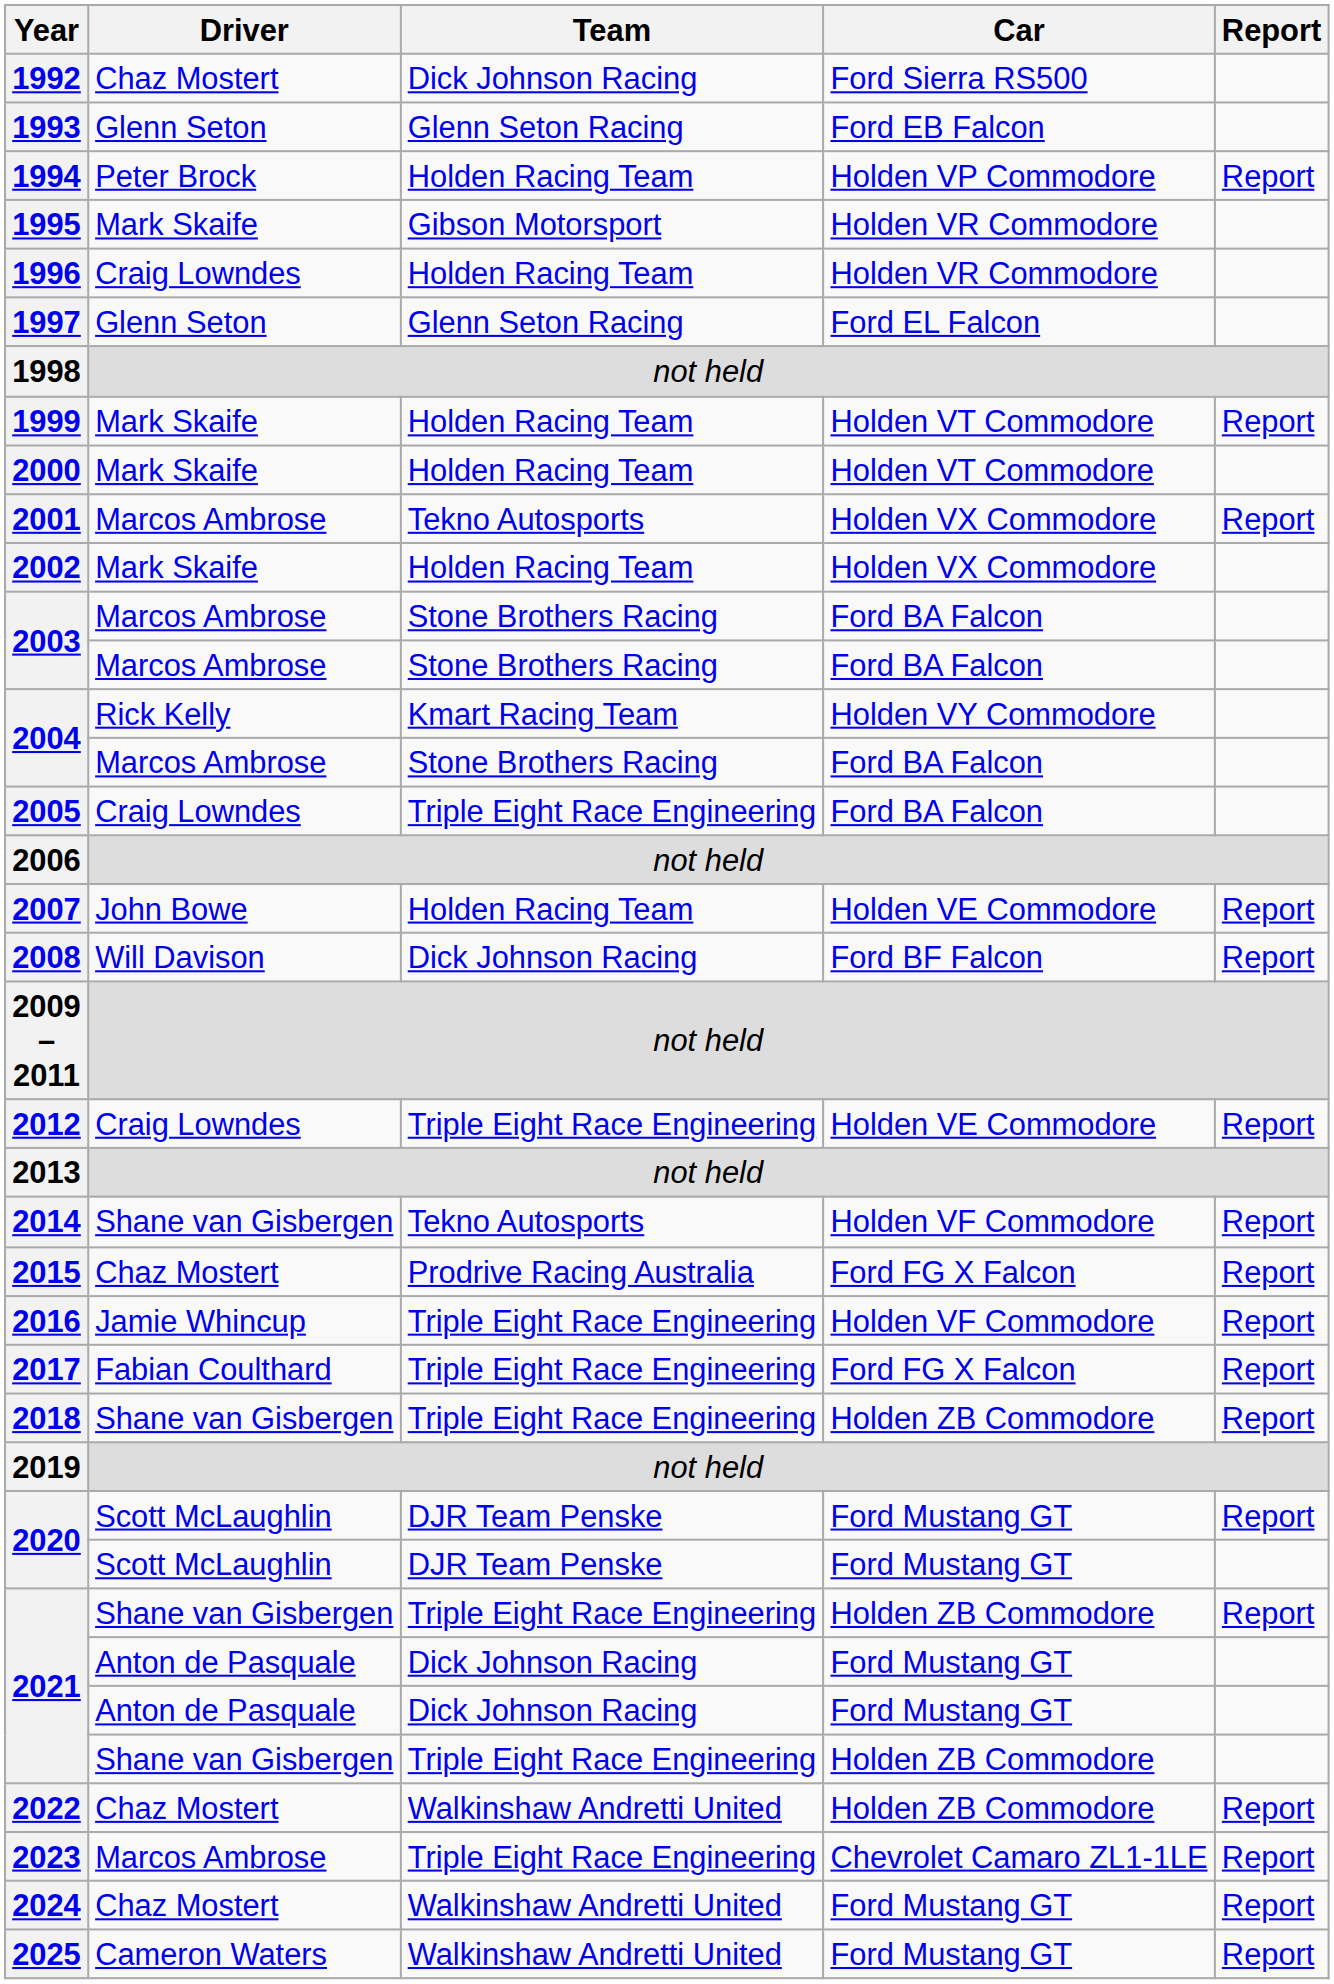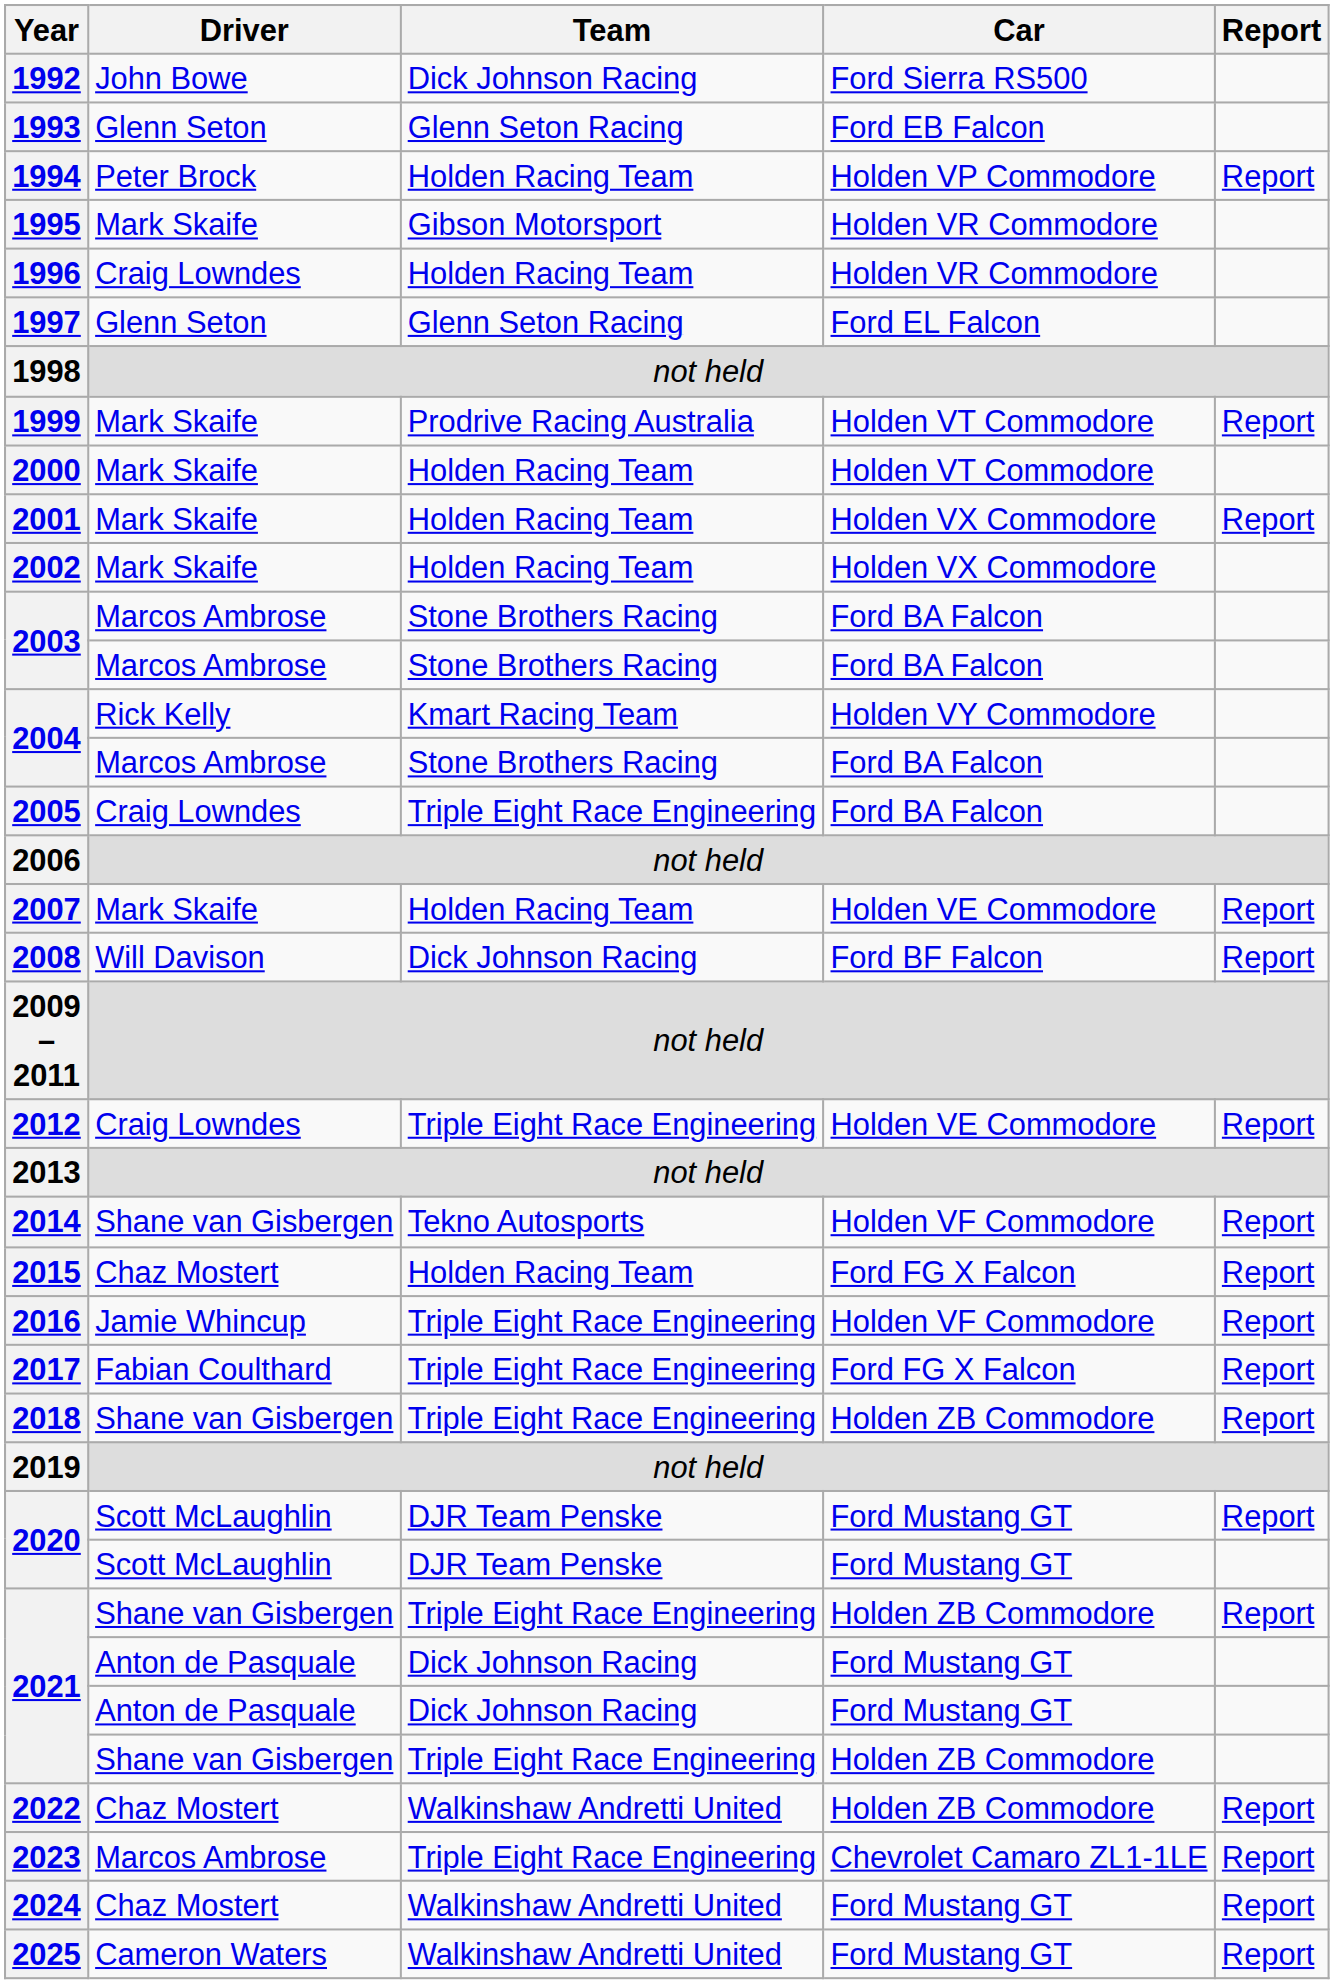 <table class="wikitable" style="font-size: 95%;">
 <tr>
 <th>Year</th>
 <th>Driver</th>
 <th>Team</th>
 <th>Car</th>
 <th>Report</th>
 </tr>
 <tr>
 <th><a href='#'>1992</a></th>
-<td> <a href='#'>Chaz Mostert</a></td>
+<td> <a href='#'>John Bowe</a></td>
 <td><a href='#'>Dick Johnson Racing</a></td>
 <td><a href='#'>Ford Sierra RS500</a></td>
 <td></td>
 </tr>
 <tr>
 <th><a href='#'>1993</a></th>
 <td> <a href='#'>Glenn Seton</a></td>
 <td><a href='#'>Glenn Seton Racing</a></td>
 <td><a href='#'>Ford EB Falcon</a></td>
 <td></td>
 </tr>
 <tr>
 <th><a href='#'>1994</a></th>
 <td> <a href='#'>Peter Brock</a></td>
 <td><a href='#'>Holden Racing Team</a></td>
 <td><a href='#'>Holden VP Commodore</a></td>
 <td><a href='#'>Report</a></td>
 </tr>
 <tr>
 <th><a href='#'>1995</a></th>
 <td> <a href='#'>Mark Skaife</a></td>
 <td><a href='#'>Gibson Motorsport</a></td>
 <td><a href='#'>Holden VR Commodore</a></td>
 <td></td>
 </tr>
 <tr>
 <th><a href='#'>1996</a></th>
 <td> <a href='#'>Craig Lowndes</a></td>
 <td><a href='#'>Holden Racing Team</a></td>
 <td><a href='#'>Holden VR Commodore</a></td>
 <td></td>
 </tr>
 <tr>
 <th><a href='#'>1997</a></th>
 <td> <a href='#'>Glenn Seton</a></td>
 <td><a href='#'>Glenn Seton Racing</a></td>
 <td><a href='#'>Ford EL Falcon</a></td>
 <td></td>
 </tr>
 <tr style="background: #dddddd">
 <th>1998</th>
 <td align="center" colspan="4"><em>not held</em></td>
 </tr>
 <tr>
 <th><a href='#'>1999</a></th>
 <td> <a href='#'>Mark Skaife</a></td>
-<td><a href='#'>Holden Racing Team</a></td>
+<td><a href='#'>Prodrive Racing Australia</a></td>
 <td><a href='#'>Holden VT Commodore</a></td>
 <td><a href='#'>Report</a></td>
 </tr>
 <tr>
 <th><a href='#'>2000</a></th>
 <td> <a href='#'>Mark Skaife</a></td>
 <td><a href='#'>Holden Racing Team</a></td>
 <td><a href='#'>Holden VT Commodore</a></td>
 <td></td>
 </tr>
 <tr>
 <th><a href='#'>2001</a></th>
-<td> <a href='#'>Marcos Ambrose</a></td>
-<td><a href='#'>Tekno Autosports</a></td>
+<td> <a href='#'>Mark Skaife</a></td>
+<td><a href='#'>Holden Racing Team</a></td>
 <td><a href='#'>Holden VX Commodore</a></td>
 <td><a href='#'>Report</a></td>
 </tr>
 <tr>
 <th><a href='#'>2002</a></th>
 <td> <a href='#'>Mark Skaife</a></td>
 <td><a href='#'>Holden Racing Team</a></td>
 <td><a href='#'>Holden VX Commodore</a></td>
 <td></td>
 </tr>
 <tr>
 <th rowspan=2><a href='#'>2003</a></th>
 <td> <a href='#'>Marcos Ambrose</a></td>
 <td><a href='#'>Stone Brothers Racing</a></td>
 <td><a href='#'>Ford BA Falcon</a></td>
 <td></td>
 </tr>
 <tr>
 <td> <a href='#'>Marcos Ambrose</a></td>
 <td><a href='#'>Stone Brothers Racing</a></td>
 <td><a href='#'>Ford BA Falcon</a></td>
 <td></td>
 </tr>
 <tr>
 <th rowspan=2><a href='#'>2004</a></th>
 <td> <a href='#'>Rick Kelly</a></td>
 <td><a href='#'>Kmart Racing Team</a></td>
 <td><a href='#'>Holden VY Commodore</a></td>
 <td></td>
 </tr>
 <tr>
 <td> <a href='#'>Marcos Ambrose</a></td>
 <td><a href='#'>Stone Brothers Racing</a></td>
 <td><a href='#'>Ford BA Falcon</a></td>
 <td></td>
 </tr>
 <tr>
 <th><a href='#'>2005</a></th>
 <td> <a href='#'>Craig Lowndes</a></td>
 <td><a href='#'>Triple Eight Race Engineering</a></td>
 <td><a href='#'>Ford BA Falcon</a></td>
 <td></td>
 </tr>
 <tr style="background: #dddddd">
 <th>2006</th>
 <td align="center" colspan="4"><em>not held</em></td>
 </tr>
 <tr>
 <th><a href='#'>2007</a></th>
-<td> <a href='#'>John Bowe</a></td>
+<td> <a href='#'>Mark Skaife</a></td>
 <td><a href='#'>Holden Racing Team</a></td>
 <td><a href='#'>Holden VE Commodore</a></td>
 <td><a href='#'>Report</a></td>
 </tr>
 <tr>
 <th><a href='#'>2008</a></th>
 <td> <a href='#'>Will Davison</a></td>
 <td><a href='#'>Dick Johnson Racing</a></td>
 <td><a href='#'>Ford BF Falcon</a></td>
 <td><a href='#'>Report</a></td>
 </tr>
 <tr style="background: #dddddd">
 <th>2009<br>–<br> 2011</th>
 <td align="center" colspan="4"><em>not held</em></td>
 </tr>
 <tr>
 <th><a href='#'>2012</a></th>
 <td> <a href='#'>Craig Lowndes</a></td>
 <td><a href='#'>Triple Eight Race Engineering</a></td>
 <td><a href='#'>Holden VE Commodore</a></td>
 <td><a href='#'>Report</a></td>
 </tr>
 <tr style="background: #dddddd">
 <th>2013</th>
 <td align="center" colspan="4"><em>not held</em></td>
 </tr>
 <tr>
 <th><a href='#'>2014</a></th>
 <td> <a href='#'>Shane van Gisbergen</a></td>
 <td><a href='#'>Tekno Autosports</a></td>
 <td><a href='#'>Holden VF Commodore</a></td>
 <td><a href='#'>Report</a></td>
 </tr>
 <tr>
 <th><a href='#'>2015</a></th>
 <td> <a href='#'>Chaz Mostert</a></td>
-<td><a href='#'>Prodrive Racing Australia</a></td>
+<td><a href='#'>Holden Racing Team</a></td>
 <td><a href='#'>Ford FG X Falcon</a></td>
 <td><a href='#'>Report</a></td>
 </tr>
 <tr>
 <th><a href='#'>2016</a></th>
 <td> <a href='#'>Jamie Whincup</a></td>
 <td><a href='#'>Triple Eight Race Engineering</a></td>
 <td><a href='#'>Holden VF Commodore</a></td>
 <td><a href='#'>Report</a></td>
 </tr>
 <tr>
 <th><a href='#'>2017</a></th>
 <td> <a href='#'>Fabian Coulthard</a></td>
 <td><a href='#'>Triple Eight Race Engineering</a></td>
 <td><a href='#'>Ford FG X Falcon</a></td>
 <td><a href='#'>Report</a></td>
 </tr>
 <tr>
 <th><a href='#'>2018</a></th>
 <td> <a href='#'>Shane van Gisbergen</a></td>
 <td><a href='#'>Triple Eight Race Engineering</a></td>
 <td><a href='#'>Holden ZB Commodore</a></td>
 <td><a href='#'>Report</a></td>
 </tr>
 <tr style="background: #dddddd">
 <th>2019</th>
 <td align="center" colspan="4"><em>not held</em></td>
 </tr>
 <tr>
 <th rowspan=2><a href='#'>2020</a></th>
 <td> <a href='#'>Scott McLaughlin</a></td>
 <td><a href='#'>DJR Team Penske</a></td>
 <td><a href='#'>Ford Mustang GT</a></td>
 <td><a href='#'>Report</a></td>
 </tr>
 <tr>
 <td> <a href='#'>Scott McLaughlin</a></td>
 <td><a href='#'>DJR Team Penske</a></td>
 <td><a href='#'>Ford Mustang GT</a></td>
 <td></td>
 </tr>
 <tr>
 <th rowspan=4><a href='#'>2021</a></th>
 <td> <a href='#'>Shane van Gisbergen</a></td>
 <td><a href='#'>Triple Eight Race Engineering</a></td>
 <td><a href='#'>Holden ZB Commodore</a></td>
 <td><a href='#'>Report</a></td>
 </tr>
 <tr>
 <td> <a href='#'>Anton de Pasquale</a></td>
 <td><a href='#'>Dick Johnson Racing</a></td>
 <td><a href='#'>Ford Mustang GT</a></td>
 <td></td>
 </tr>
 <tr>
 <td> <a href='#'>Anton de Pasquale</a></td>
 <td><a href='#'>Dick Johnson Racing</a></td>
 <td><a href='#'>Ford Mustang GT</a></td>
 <td></td>
 </tr>
 <tr>
 <td> <a href='#'>Shane van Gisbergen</a></td>
 <td><a href='#'>Triple Eight Race Engineering</a></td>
 <td><a href='#'>Holden ZB Commodore</a></td>
 <td></td>
 </tr>
 <tr>
 <th><a href='#'>2022</a></th>
 <td> <a href='#'>Chaz Mostert</a></td>
 <td><a href='#'>Walkinshaw Andretti United</a></td>
 <td><a href='#'>Holden ZB Commodore</a></td>
 <td><a href='#'>Report</a></td>
 </tr>
 <tr>
 <th><a href='#'>2023</a></th>
 <td> <a href='#'>Marcos Ambrose</a></td>
 <td><a href='#'>Triple Eight Race Engineering</a></td>
 <td><a href='#'>Chevrolet Camaro ZL1-1LE</a></td>
 <td><a href='#'>Report</a></td>
 </tr>
 <tr>
 <th><a href='#'>2024</a></th>
 <td> <a href='#'>Chaz Mostert</a></td>
 <td><a href='#'>Walkinshaw Andretti United</a></td>
 <td><a href='#'>Ford Mustang GT</a></td>
 <td><a href='#'>Report</a></td>
 </tr>
 <tr>
 <th><a href='#'>2025</a></th>
 <td> <a href='#'>Cameron Waters</a></td>
 <td><a href='#'>Walkinshaw Andretti United</a></td>
 <td><a href='#'>Ford Mustang GT</a></td>
 <td><a href='#'>Report</a></td>
 </tr>
 </table>
